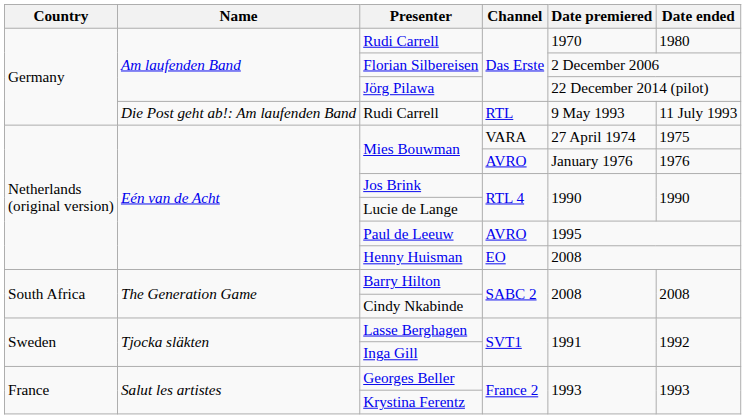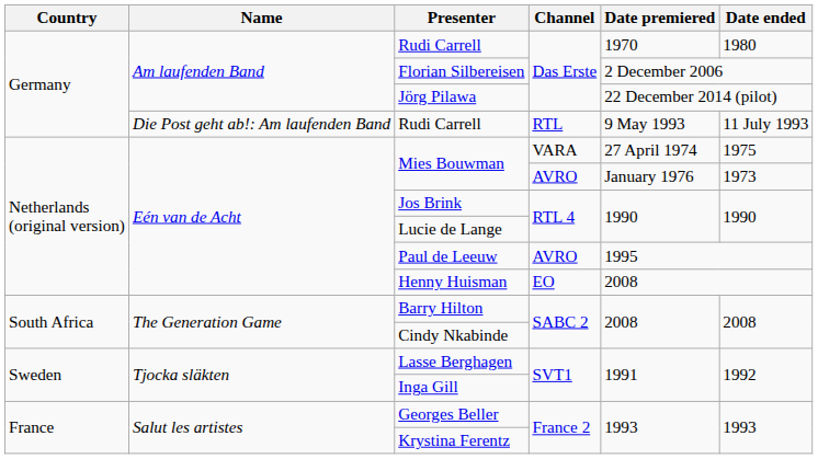 <table class="wikitable">
 <tr>
 <th>Country</th>
 <th>Name</th>
 <th>Presenter</th>
 <th>Channel</th>
 <th>Date premiered</th>
 <th>Date ended</th>
 </tr>
 <tr>
 <td rowspan="4">Germany</td>
 <td rowspan="3"><em><a href='#'>Am laufenden Band</a></em></td>
 <td><a href='#'>Rudi Carrell</a></td>
 <td rowspan="3"><a href='#'>Das Erste</a></td>
 <td>1970</td>
 <td>1980</td>
 </tr>
 <tr>
 <td><a href='#'>Florian Silbereisen</a></td>
 <td colspan="2">2 December 2006</td>
 </tr>
 <tr>
 <td><a href='#'>Jörg Pilawa</a></td>
 <td colspan="2">22 December 2014 (pilot)</td>
 </tr>
 <tr>
 <td><em>Die Post geht ab!: Am laufenden Band</em></td>
 <td>Rudi Carrell</td>
 <td><a href='#'>RTL</a></td>
 <td>9 May 1993</td>
 <td>11 July 1993</td>
 </tr>
 <tr>
 <td rowspan="6">Netherlands<br>(original version)</td>
 <td rowspan="6"><em><a href='#'>Eén van de Acht</a></em></td>
 <td rowspan="2"><a href='#'>Mies Bouwman</a></td>
 <td>VARA</td>
 <td>27 April 1974</td>
 <td>1975</td>
 </tr>
 <tr>
 <td><a href='#'>AVRO</a></td>
 <td>January 1976</td>
-<td>1976</td>
+<td>1973</td>
 </tr>
 <tr>
 <td><a href='#'>Jos Brink</a></td>
 <td rowspan="2"><a href='#'>RTL 4</a></td>
 <td rowspan="2">1990</td>
 <td rowspan="2">1990</td>
 </tr>
 <tr>
 <td>Lucie de Lange</td>
 </tr>
 <tr>
 <td><a href='#'>Paul de Leeuw</a></td>
 <td><a href='#'>AVRO</a></td>
 <td colspan="2">1995</td>
 </tr>
 <tr>
 <td><a href='#'>Henny Huisman</a></td>
 <td><a href='#'>EO</a></td>
 <td colspan="2">2008</td>
 </tr>
 <tr>
 <td rowspan="2">South Africa</td>
 <td rowspan="2"><em>The Generation Game</em></td>
 <td><a href='#'>Barry Hilton</a></td>
 <td rowspan="2"><a href='#'>SABC 2</a></td>
 <td rowspan="2">2008</td>
 <td rowspan="2">2008</td>
 </tr>
 <tr>
 <td>Cindy Nkabinde</td>
 </tr>
 <tr>
 <td rowspan="2">Sweden</td>
 <td rowspan="2"><em>Tjocka släkten</em></td>
 <td><a href='#'>Lasse Berghagen</a></td>
 <td rowspan="2"><a href='#'>SVT1</a></td>
 <td rowspan="2">1991</td>
 <td rowspan="2">1992</td>
 </tr>
 <tr>
 <td><a href='#'>Inga Gill</a></td>
 </tr>
 <tr>
 <td rowspan="2">France</td>
 <td rowspan="2"><em>Salut les artistes</em></td>
 <td><a href='#'>Georges Beller</a></td>
 <td rowspan="2"><a href='#'>France 2</a></td>
 <td rowspan="2">1993</td>
 <td rowspan="2">1993</td>
 </tr>
 <tr>
 <td><a href='#'>Krystina Ferentz</a></td>
 </tr>
 </table>
